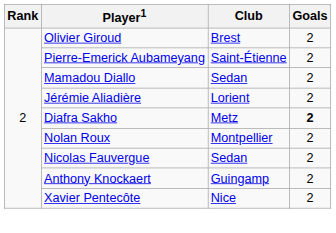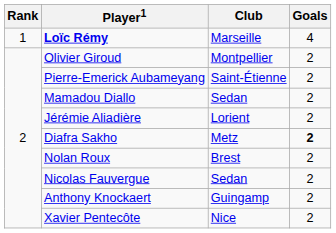 <table class="wikitable" style="text-align:center">
 <tr>
 <th>Rank</th>
 <th>Player<sup>1</sup></th>
 <th>Club</th>
 <th>Goals</th>
 </tr>
 <tr>
+<td rowspan="1">1</td>
+<td align="left"> <strong><a href='#'>Loïc Rémy</a></strong></td>
+<td align="left"><a href='#'>Marseille</a></td>
+<td>4</td>
+</tr>
+<tr>
 <td rowspan="9">2</td>
 <td align="left"> <a href='#'>Olivier Giroud</a></td>
-<td align="left"><a href='#'>Brest</a></td>
+<td align="left"><a href='#'>Montpellier</a></td>
 <td>2</td>
 </tr>
 <tr>
 <td align="left"> <a href='#'>Pierre-Emerick Aubameyang</a></td>
 <td align="left"><a href='#'>Saint-Étienne</a></td>
 <td>2</td>
 </tr>
 <tr>
 <td align="left"> <a href='#'>Mamadou Diallo</a></td>
 <td align="left"><a href='#'>Sedan</a></td>
 <td>2</td>
 </tr>
 <tr>
 <td align="left"> <a href='#'>Jérémie Aliadière</a></td>
 <td align="left"><a href='#'>Lorient</a></td>
 <td>2</td>
 </tr>
 <tr>
 <td align="left"> <a href='#'>Diafra Sakho</a></td>
 <td align="left"><a href='#'>Metz</a></td>
 <td><strong>2</strong></td>
 </tr>
 <tr>
 <td align="left"> <a href='#'>Nolan Roux</a></td>
-<td align="left"><a href='#'>Montpellier</a></td>
+<td align="left"><a href='#'>Brest</a></td>
 <td>2</td>
 </tr>
 <tr>
 <td align="left"> <a href='#'>Nicolas Fauvergue</a></td>
 <td align="left"><a href='#'>Sedan</a></td>
 <td>2</td>
 </tr>
 <tr>
 <td align="left"> <a href='#'>Anthony Knockaert</a></td>
 <td align="left"><a href='#'>Guingamp</a></td>
 <td>2</td>
 </tr>
 <tr>
 <td align="left"> <a href='#'>Xavier Pentecôte</a></td>
 <td align="left"><a href='#'>Nice</a></td>
 <td>2</td>
 </tr>
 </table>
